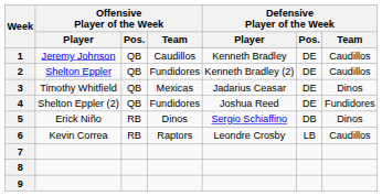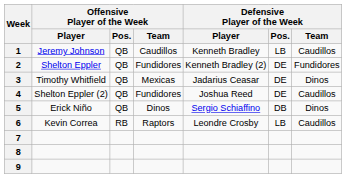 <table class="wikitable" style="font-size: 95%; text-align: center;">
 <tr>
 <th rowspan="2" width="">Week</th>
 <th colspan="3" width="">Offensive<br>Player of the Week</th>
 <th colspan="3" width="">Defensive<br>Player of the Week</th>
 </tr>
 <tr>
 <th>Player</th>
 <th>Pos.</th>
 <th>Team</th>
 <th>Player</th>
 <th>Pos.</th>
 <th>Team</th>
 </tr>
 <tr>
 <th>1</th>
 <td><a href='#'>Jeremy Johnson</a></td>
 <td>QB</td>
 <td>Caudillos</td>
 <td>Kenneth Bradley</td>
-<td>DE</td>
+<td>LB</td>
 <td>Caudillos</td>
 </tr>
 <tr>
 <th>2</th>
 <td><a href='#'>Shelton Eppler</a></td>
 <td>QB</td>
 <td>Fundidores</td>
 <td>Kenneth Bradley (2)</td>
 <td>DE</td>
-<td>Caudillos</td>
+<td>Fundidores</td>
 </tr>
 <tr>
 <th>3</th>
 <td>Timothy Whitfield</td>
 <td>QB</td>
 <td>Mexicas</td>
 <td>Jadarius Ceasar</td>
 <td>DE</td>
 <td>Dinos</td>
 </tr>
 <tr>
 <th>4</th>
 <td>Shelton Eppler (2)</td>
 <td>QB</td>
 <td>Fundidores</td>
 <td>Joshua Reed</td>
 <td>DE</td>
-<td>Fundidores</td>
+<td>Caudillos</td>
 </tr>
 <tr>
 <th>5</th>
 <td>Erick Niño</td>
-<td>RB</td>
+<td>QB</td>
 <td>Dinos</td>
 <td><a href='#'>Sergio Schiaffino</a></td>
 <td>DB</td>
 <td>Dinos</td>
 </tr>
 <tr>
 <th>6</th>
 <td>Kevin Correa</td>
 <td>RB</td>
 <td>Raptors</td>
 <td>Leondre Crosby</td>
 <td>LB</td>
 <td>Caudillos</td>
 </tr>
 <tr>
 <th>7</th>
 <td></td>
 <td></td>
 <td></td>
 <td></td>
 <td></td>
 <td></td>
 </tr>
 <tr>
 <th>8</th>
 <td></td>
 <td></td>
 <td></td>
 <td></td>
 <td></td>
 <td></td>
 </tr>
 <tr>
 <th>9</th>
 <td></td>
 <td></td>
 <td></td>
 <td></td>
 <td></td>
 <td></td>
 </tr>
 </table>
